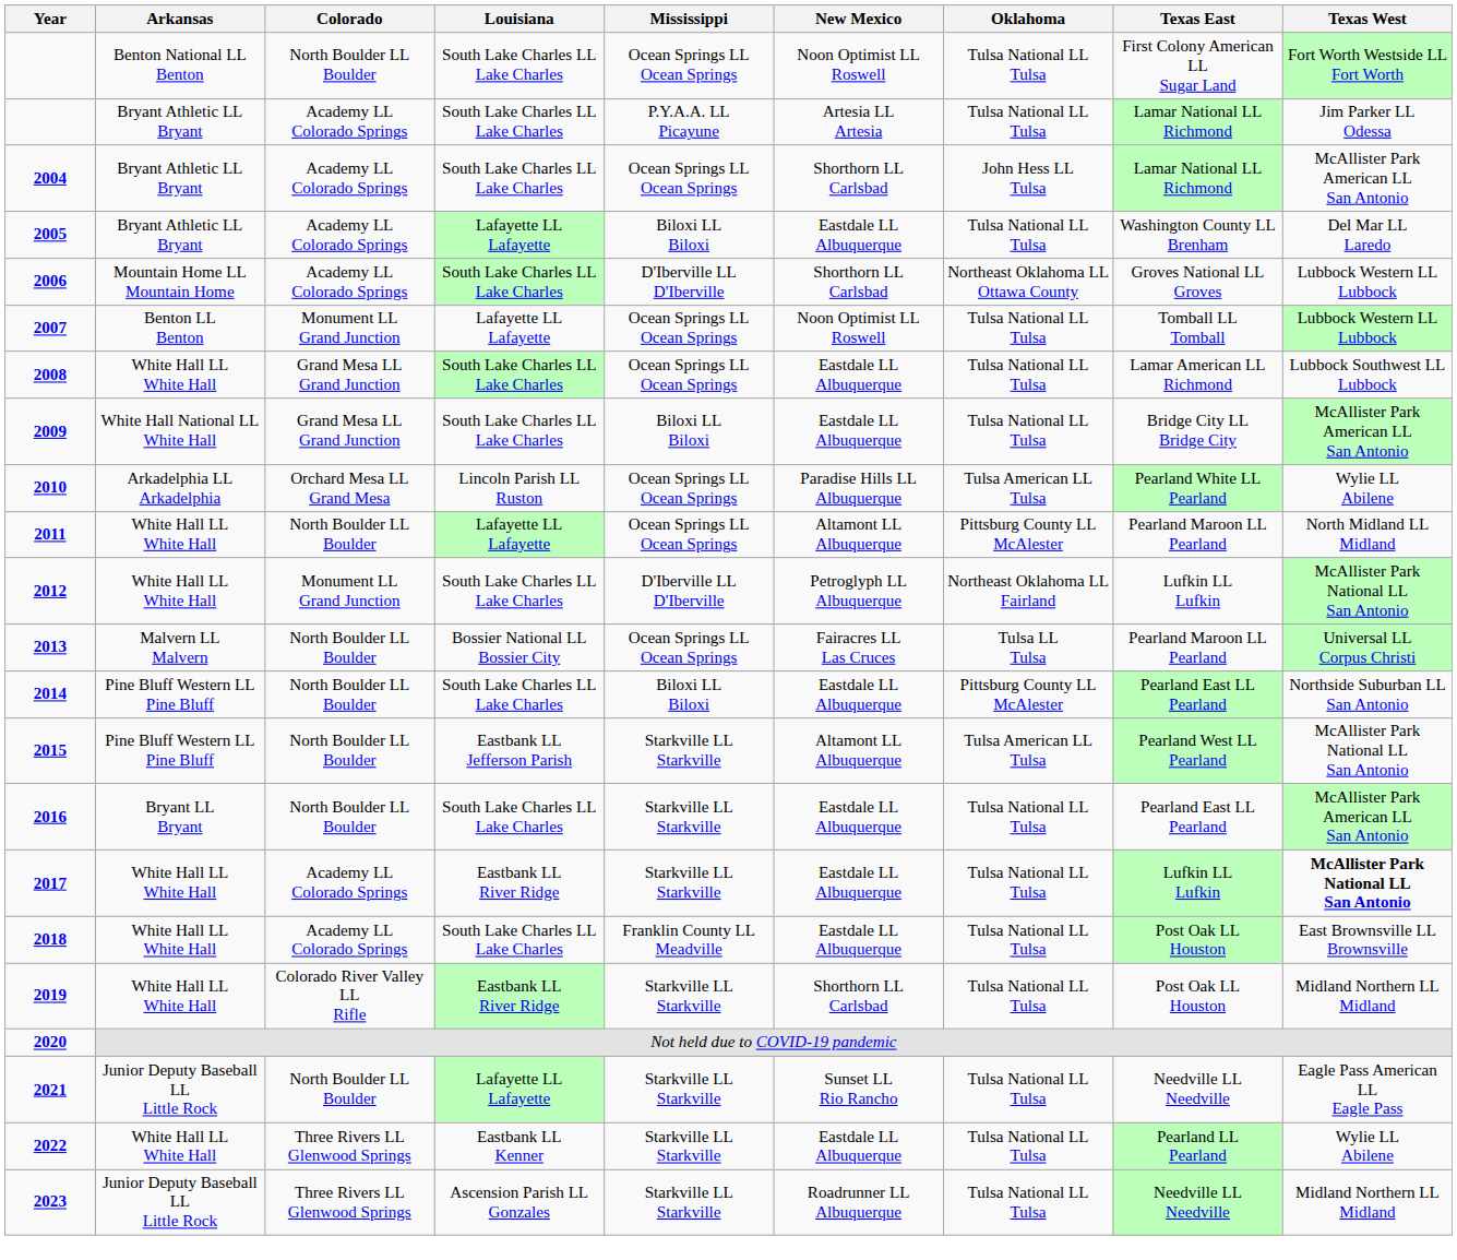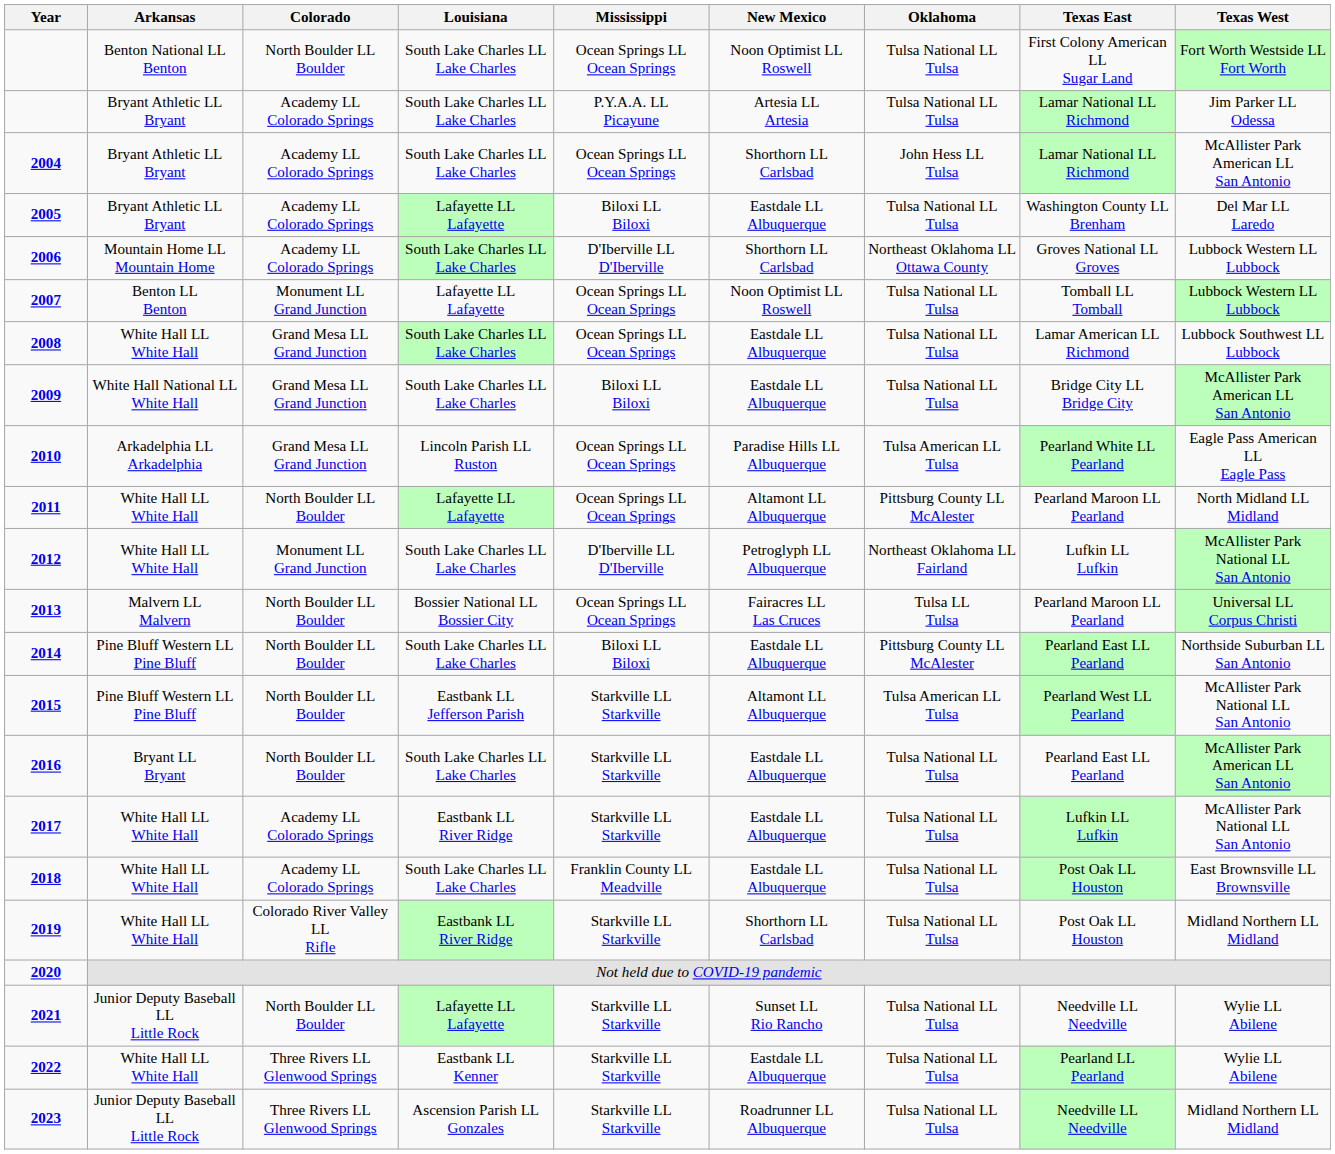 <table class="wikitable" width="100%" style="font-size:90%; text-align:center;">
 <tr>
 <th width="50">Year</th>
 <th width="100" align="center"> Arkansas</th>
 <th width="100" align="center"> Colorado</th>
 <th width="100" align="center"> Louisiana</th>
 <th width="100" align="center"> Mississippi</th>
 <th width="100" align="center"> New Mexico</th>
 <th width="100" align="center"> Oklahoma</th>
 <th width="100" align="center"> Texas East</th>
 <th width="100" align="center"> Texas West</th>
 </tr>
 <tr>
 <td><strong></strong></td>
 <td>Benton National LL<br><a href='#'>Benton</a></td>
 <td>North Boulder LL<br><a href='#'>Boulder</a></td>
 <td>South Lake Charles LL<br><a href='#'>Lake Charles</a></td>
 <td>Ocean Springs LL<br><a href='#'>Ocean Springs</a></td>
 <td>Noon Optimist LL<br><a href='#'>Roswell</a></td>
 <td>Tulsa National LL<br><a href='#'>Tulsa</a></td>
 <td>First Colony American LL<br><a href='#'>Sugar Land</a></td>
 <td style="background:#bfb;">Fort Worth Westside LL<br><a href='#'>Fort Worth</a></td>
 </tr>
 <tr>
 <td><strong></strong></td>
 <td>Bryant Athletic LL<br><a href='#'>Bryant</a></td>
 <td>Academy LL<br><a href='#'>Colorado Springs</a></td>
 <td>South Lake Charles LL<br><a href='#'>Lake Charles</a></td>
 <td>P.Y.A.A. LL<br><a href='#'>Picayune</a></td>
 <td>Artesia LL<br><a href='#'>Artesia</a></td>
 <td>Tulsa National LL<br><a href='#'>Tulsa</a></td>
 <td style="background:#bfb;">Lamar National LL<br><a href='#'>Richmond</a></td>
 <td>Jim Parker LL<br><a href='#'>Odessa</a></td>
 </tr>
 <tr>
 <td><strong><a href='#'>2004</a></strong></td>
 <td>Bryant Athletic LL<br><a href='#'>Bryant</a></td>
 <td>Academy LL<br><a href='#'>Colorado Springs</a></td>
 <td>South Lake Charles LL<br><a href='#'>Lake Charles</a></td>
 <td>Ocean Springs LL<br><a href='#'>Ocean Springs</a></td>
 <td>Shorthorn LL<br><a href='#'>Carlsbad</a></td>
 <td>John Hess LL<br><a href='#'>Tulsa</a></td>
 <td style="background:#bfb;">Lamar National LL<br><a href='#'>Richmond</a></td>
 <td>McAllister Park American LL<br><a href='#'>San Antonio</a></td>
 </tr>
 <tr>
 <td><strong><a href='#'>2005</a></strong></td>
 <td>Bryant Athletic LL<br><a href='#'>Bryant</a></td>
 <td>Academy LL<br><a href='#'>Colorado Springs</a></td>
 <td style="background:#bfb;">Lafayette LL<br><a href='#'>Lafayette</a></td>
 <td>Biloxi LL<br><a href='#'>Biloxi</a></td>
 <td>Eastdale LL<br><a href='#'>Albuquerque</a></td>
 <td>Tulsa National LL<br><a href='#'>Tulsa</a></td>
 <td>Washington County LL<br><a href='#'>Brenham</a></td>
 <td>Del Mar LL<br><a href='#'>Laredo</a></td>
 </tr>
 <tr>
 <td><strong><a href='#'>2006</a></strong></td>
 <td>Mountain Home LL<br><a href='#'>Mountain Home</a></td>
 <td>Academy LL<br><a href='#'>Colorado Springs</a></td>
 <td style="background:#bfb;">South Lake Charles LL<br><a href='#'>Lake Charles</a></td>
 <td>D'Iberville LL<br><a href='#'>D'Iberville</a></td>
 <td>Shorthorn LL<br><a href='#'>Carlsbad</a></td>
 <td>Northeast Oklahoma LL<br><a href='#'>Ottawa County</a></td>
 <td>Groves National LL<br><a href='#'>Groves</a></td>
 <td>Lubbock Western LL<br><a href='#'>Lubbock</a></td>
 </tr>
 <tr>
 <td><strong><a href='#'>2007</a></strong></td>
 <td>Benton LL<br><a href='#'>Benton</a></td>
 <td>Monument LL<br><a href='#'>Grand Junction</a></td>
 <td>Lafayette LL<br><a href='#'>Lafayette</a></td>
 <td>Ocean Springs LL<br><a href='#'>Ocean Springs</a></td>
 <td>Noon Optimist LL<br><a href='#'>Roswell</a></td>
 <td>Tulsa National LL<br><a href='#'>Tulsa</a></td>
 <td>Tomball LL<br><a href='#'>Tomball</a></td>
 <td style="background:#bfb;">Lubbock Western LL<br><a href='#'>Lubbock</a></td>
 </tr>
 <tr>
 <td><strong><a href='#'>2008</a></strong></td>
 <td>White Hall LL<br><a href='#'>White Hall</a></td>
 <td>Grand Mesa LL<br><a href='#'>Grand Junction</a></td>
 <td style="background:#bfb;">South Lake Charles LL<br><a href='#'>Lake Charles</a></td>
 <td>Ocean Springs LL<br><a href='#'>Ocean Springs</a></td>
 <td>Eastdale LL<br><a href='#'>Albuquerque</a></td>
 <td>Tulsa National LL<br><a href='#'>Tulsa</a></td>
 <td>Lamar American LL<br><a href='#'>Richmond</a></td>
 <td>Lubbock Southwest LL<br><a href='#'>Lubbock</a></td>
 </tr>
 <tr>
 <td><strong><a href='#'>2009</a></strong></td>
 <td>White Hall National LL<br><a href='#'>White Hall</a></td>
 <td>Grand Mesa LL<br><a href='#'>Grand Junction</a></td>
 <td>South Lake Charles LL<br><a href='#'>Lake Charles</a></td>
 <td>Biloxi LL<br><a href='#'>Biloxi</a></td>
 <td>Eastdale LL<br><a href='#'>Albuquerque</a></td>
 <td>Tulsa National LL<br><a href='#'>Tulsa</a></td>
 <td>Bridge City LL<br><a href='#'>Bridge City</a></td>
 <td style="background:#bfb;">McAllister Park American LL<br><a href='#'>San Antonio</a></td>
 </tr>
 <tr>
 <td><strong><a href='#'>2010</a></strong></td>
 <td>Arkadelphia LL<br><a href='#'>Arkadelphia</a></td>
-<td>Orchard Mesa LL<br><a href='#'>Grand Mesa</a></td>
+<td>Grand Mesa LL<br><a href='#'>Grand Junction</a></td>
 <td>Lincoln Parish LL<br><a href='#'>Ruston</a></td>
 <td>Ocean Springs LL<br><a href='#'>Ocean Springs</a></td>
 <td>Paradise Hills LL<br><a href='#'>Albuquerque</a></td>
 <td>Tulsa American LL<br><a href='#'>Tulsa</a></td>
 <td style="background:#bfb;">Pearland White LL<br><a href='#'>Pearland</a></td>
-<td>Wylie LL<br> <a href='#'>Abilene</a></td>
+<td>Eagle Pass American LL<br><a href='#'>Eagle Pass</a></td>
 </tr>
 <tr>
 <td><strong><a href='#'>2011</a></strong></td>
 <td>White Hall LL<br><a href='#'>White Hall</a></td>
 <td>North Boulder LL<br><a href='#'>Boulder</a></td>
 <td style="background:#bfb;">Lafayette LL<br><a href='#'>Lafayette</a></td>
 <td>Ocean Springs LL<br><a href='#'>Ocean Springs</a></td>
 <td>Altamont LL<br><a href='#'>Albuquerque</a></td>
 <td>Pittsburg County LL<br><a href='#'>McAlester</a></td>
 <td>Pearland Maroon LL<br><a href='#'>Pearland</a></td>
 <td>North Midland LL<br><a href='#'>Midland</a></td>
 </tr>
 <tr>
 <td><strong><a href='#'>2012</a></strong></td>
 <td>White Hall LL<br><a href='#'>White Hall</a></td>
 <td>Monument LL<br><a href='#'>Grand Junction</a></td>
 <td>South Lake Charles LL<br><a href='#'>Lake Charles</a></td>
 <td>D'Iberville LL<br><a href='#'>D'Iberville</a></td>
 <td>Petroglyph LL<br><a href='#'>Albuquerque</a></td>
 <td>Northeast Oklahoma LL<br><a href='#'>Fairland</a></td>
 <td>Lufkin LL<br><a href='#'>Lufkin</a></td>
 <td style="background:#bfb;">McAllister Park National LL<br><a href='#'>San Antonio</a></td>
 </tr>
 <tr>
 <td><strong><a href='#'>2013</a></strong></td>
 <td>Malvern LL<br><a href='#'>Malvern</a></td>
 <td>North Boulder LL<br><a href='#'>Boulder</a></td>
 <td>Bossier National LL<br><a href='#'>Bossier City</a></td>
 <td>Ocean Springs LL<br><a href='#'>Ocean Springs</a></td>
 <td>Fairacres LL<br><a href='#'>Las Cruces</a></td>
 <td>Tulsa LL<br><a href='#'>Tulsa</a></td>
 <td>Pearland Maroon LL<br><a href='#'>Pearland</a></td>
 <td style="background:#bfb;">Universal LL<br><a href='#'>Corpus Christi</a></td>
 </tr>
 <tr>
 <td><strong><a href='#'>2014</a></strong></td>
 <td>Pine Bluff Western LL<br><a href='#'>Pine Bluff</a></td>
 <td>North Boulder LL<br><a href='#'>Boulder</a></td>
 <td>South Lake Charles LL<br><a href='#'>Lake Charles</a></td>
 <td>Biloxi LL<br><a href='#'>Biloxi</a></td>
 <td>Eastdale LL<br><a href='#'>Albuquerque</a></td>
 <td>Pittsburg County LL<br><a href='#'>McAlester</a></td>
 <td style="background:#bfb;">Pearland East LL<br><a href='#'>Pearland</a></td>
 <td>Northside Suburban LL<br><a href='#'>San Antonio</a></td>
 </tr>
 <tr>
 <td><strong><a href='#'>2015</a></strong></td>
 <td>Pine Bluff Western LL<br><a href='#'>Pine Bluff</a></td>
 <td>North Boulder LL<br><a href='#'>Boulder</a></td>
 <td>Eastbank LL<br><a href='#'>Jefferson Parish</a></td>
 <td>Starkville LL<br><a href='#'>Starkville</a></td>
 <td>Altamont LL<br><a href='#'>Albuquerque</a></td>
 <td>Tulsa American LL<br><a href='#'>Tulsa</a></td>
 <td style="background:#bfb;">Pearland West LL<br><a href='#'>Pearland</a></td>
 <td>McAllister Park National LL<br><a href='#'>San Antonio</a></td>
 </tr>
 <tr>
 <td><strong><a href='#'>2016</a></strong></td>
 <td>Bryant LL<br><a href='#'>Bryant</a></td>
 <td>North Boulder LL<br><a href='#'>Boulder</a></td>
 <td>South Lake Charles LL<br><a href='#'>Lake Charles</a></td>
 <td>Starkville LL<br><a href='#'>Starkville</a></td>
 <td>Eastdale LL<br><a href='#'>Albuquerque</a></td>
 <td>Tulsa National LL<br><a href='#'>Tulsa</a></td>
 <td>Pearland East LL<br><a href='#'>Pearland</a></td>
 <td style="background:#bfb;">McAllister Park American LL<br><a href='#'>San Antonio</a></td>
 </tr>
 <tr>
 <td><strong><a href='#'>2017</a></strong></td>
 <td>White Hall LL<br><a href='#'>White Hall</a></td>
 <td>Academy LL<br><a href='#'>Colorado Springs</a></td>
 <td>Eastbank LL<br><a href='#'>River Ridge</a></td>
 <td>Starkville LL<br><a href='#'>Starkville</a></td>
 <td>Eastdale LL<br><a href='#'>Albuquerque</a></td>
 <td>Tulsa National LL<br><a href='#'>Tulsa</a></td>
 <td style="background:#bfb;">Lufkin LL<br><a href='#'>Lufkin</a></td>
-<td><strong>McAllister Park National LL<br><a href='#'>San Antonio</a></strong></td>
+<td>McAllister Park National LL<br><a href='#'>San Antonio</a></td>
 </tr>
 <tr>
 <td><strong><a href='#'>2018</a></strong></td>
 <td>White Hall LL<br><a href='#'>White Hall</a></td>
 <td>Academy LL<br><a href='#'>Colorado Springs</a></td>
 <td>South Lake Charles LL<br> <a href='#'>Lake Charles</a></td>
 <td>Franklin County LL<br><a href='#'>Meadville</a></td>
 <td>Eastdale LL<br><a href='#'>Albuquerque</a></td>
 <td>Tulsa National LL<br> <a href='#'>Tulsa</a></td>
 <td style="background:#bfb;">Post Oak LL<br> <a href='#'>Houston</a></td>
 <td>East Brownsville LL<br> <a href='#'>Brownsville</a></td>
 </tr>
 <tr>
 <td><strong><a href='#'>2019</a></strong></td>
 <td>White Hall LL<br><a href='#'>White Hall</a></td>
 <td>Colorado River Valley LL<br><a href='#'>Rifle</a></td>
 <td style="background:#bfb;">Eastbank LL<br><a href='#'>River Ridge</a></td>
 <td>Starkville LL<br><a href='#'>Starkville</a></td>
 <td>Shorthorn LL<br><a href='#'>Carlsbad</a></td>
 <td>Tulsa National LL<br> <a href='#'>Tulsa</a></td>
 <td>Post Oak LL<br> <a href='#'>Houston</a></td>
 <td>Midland Northern LL<br> <a href='#'>Midland</a></td>
 </tr>
 <tr>
 <td><strong><a href='#'>2020</a></strong></td>
 <td colspan=8; style="background:#e3e3e3;"><em>Not held due to <a href='#'>COVID-19 pandemic</a></em></td>
 </tr>
 <tr>
 <td><strong><a href='#'>2021</a></strong></td>
 <td>Junior Deputy Baseball LL<br><a href='#'>Little Rock</a></td>
 <td>North Boulder LL<br><a href='#'>Boulder</a></td>
 <td style="background:#bfb;">Lafayette LL<br><a href='#'>Lafayette</a></td>
 <td>Starkville LL<br><a href='#'>Starkville</a></td>
 <td>Sunset LL<br><a href='#'>Rio Rancho</a></td>
 <td>Tulsa National LL<br> <a href='#'>Tulsa</a></td>
 <td>Needville LL<br> <a href='#'>Needville</a></td>
-<td>Eagle Pass American LL<br><a href='#'>Eagle Pass</a></td>
+<td>Wylie LL<br> <a href='#'>Abilene</a></td>
 </tr>
 <tr>
 <td><strong><a href='#'>2022</a></strong></td>
 <td>White Hall LL<br><a href='#'>White Hall</a></td>
 <td>Three Rivers LL<br><a href='#'>Glenwood Springs</a></td>
 <td>Eastbank LL<br><a href='#'>Kenner</a></td>
 <td>Starkville LL<br><a href='#'>Starkville</a></td>
 <td>Eastdale LL<br><a href='#'>Albuquerque</a></td>
 <td>Tulsa National LL<br> <a href='#'>Tulsa</a></td>
 <td style="background:#bfb;">Pearland LL<br> <a href='#'>Pearland</a></td>
 <td>Wylie LL<br> <a href='#'>Abilene</a></td>
 </tr>
 <tr>
 <td><strong><a href='#'>2023</a></strong></td>
 <td>Junior Deputy Baseball LL<br><a href='#'>Little Rock</a></td>
 <td>Three Rivers LL<br><a href='#'>Glenwood Springs</a></td>
 <td>Ascension Parish LL<br><a href='#'>Gonzales</a></td>
 <td>Starkville LL<br><a href='#'>Starkville</a></td>
 <td>Roadrunner LL<br><a href='#'>Albuquerque</a></td>
 <td>Tulsa National LL<br> <a href='#'>Tulsa</a></td>
 <td style="background:#bfb;">Needville LL<br> <a href='#'>Needville</a></td>
 <td>Midland Northern LL<br> <a href='#'>Midland</a></td>
 </tr>
 </table>
